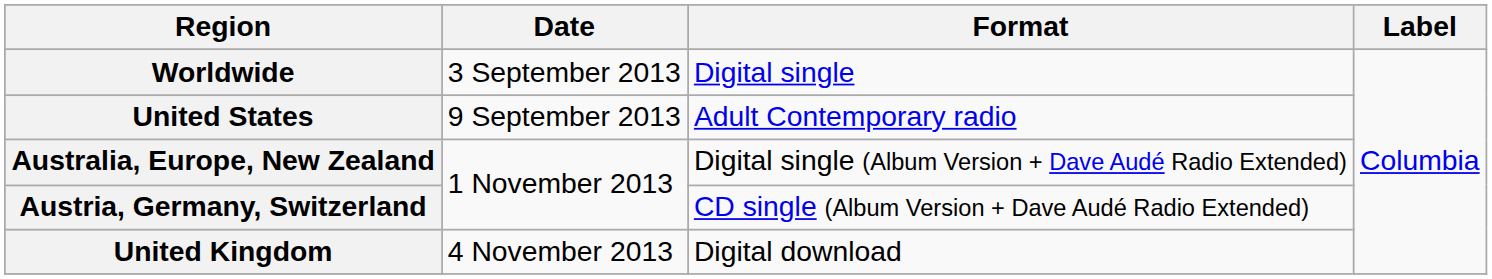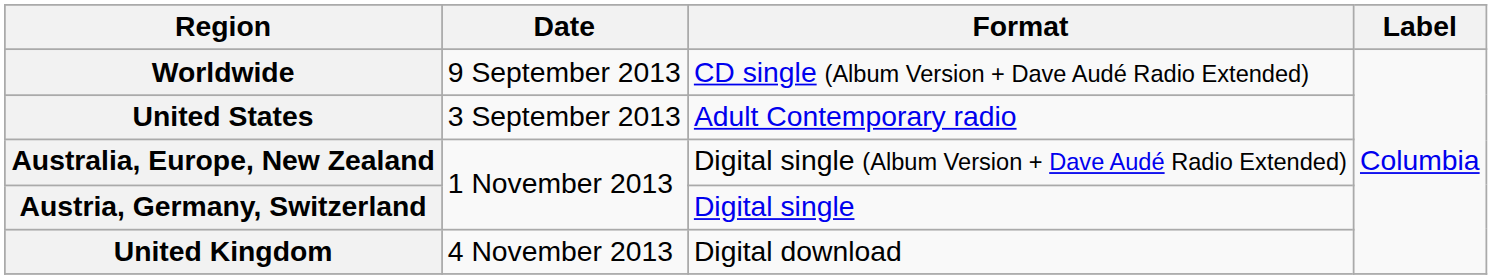 <table class="wikitable plainrowheaders">
 <tr>
 <th scope="col">Region</th>
 <th scope="col">Date</th>
 <th scope="col">Format</th>
 <th scope="col">Label</th>
 </tr>
 <tr>
 <th scope="row">Worldwide</th>
-<td>3 September 2013</td>
-<td><a href='#'>Digital single</a></td>
+<td>9 September 2013</td>
+<td><a href='#'>CD single</a> <small>(Album Version + Dave Audé Radio Extended)</small></td>
 <td rowspan="5"><a href='#'>Columbia</a></td>
 </tr>
 <tr>
 <th scope="row">United States</th>
-<td>9 September 2013</td>
+<td>3 September 2013</td>
 <td><a href='#'>Adult Contemporary radio</a></td>
 </tr>
 <tr>
 <th scope="row">Australia, Europe, New Zealand</th>
 <td rowspan="2">1 November 2013</td>
 <td>Digital single <small>(Album Version + <a href='#'>Dave Audé</a> Radio Extended)</small></td>
 </tr>
 <tr>
 <th scope="row">Austria, Germany, Switzerland</th>
-<td><a href='#'>CD single</a> <small>(Album Version + Dave Audé Radio Extended)</small></td>
+<td><a href='#'>Digital single</a></td>
 </tr>
 <tr>
 <th scope="row">United Kingdom</th>
 <td>4 November 2013</td>
 <td>Digital download</td>
 </tr>
 </table>
